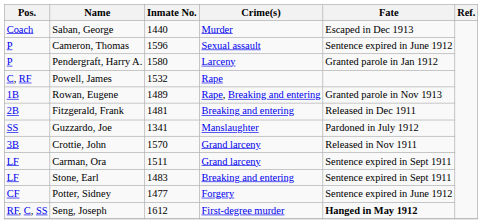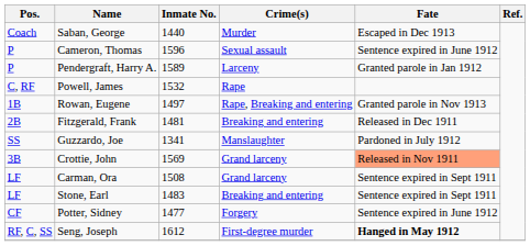 <table class="wikitable">
 <tr>
 <th>Pos.</th>
 <th>Name</th>
 <th>Inmate No.</th>
 <th>Crime(s)</th>
 <th>Fate</th>
 <th>Ref.</th>
 </tr>
 <tr>
 <td><a href='#'>Coach</a></td>
 <td>Saban, George</td>
 <td>1440</td>
 <td><a href='#'>Murder</a></td>
 <td>Escaped in Dec 1913</td>
 <td rowspan=12></td>
 </tr>
 <tr>
 <td><a href='#'>P</a></td>
 <td>Cameron, Thomas</td>
 <td>1596</td>
 <td><a href='#'>Sexual assault</a></td>
 <td>Sentence expired in June 1912</td>
 </tr>
 <tr>
 <td><a href='#'>P</a></td>
 <td>Pendergraft, Harry A.</td>
-<td>1580</td>
+<td>1589</td>
 <td><a href='#'>Larceny</a></td>
 <td>Granted parole in Jan 1912</td>
 </tr>
 <tr>
 <td><a href='#'>C</a>, <a href='#'>RF</a></td>
 <td>Powell, James</td>
 <td>1532</td>
 <td><a href='#'>Rape</a></td>
 </tr>
 <tr>
 <td><a href='#'>1B</a></td>
 <td>Rowan, Eugene</td>
-<td>1489</td>
+<td>1497</td>
 <td><a href='#'>Rape</a>, <a href='#'>Breaking and entering</a></td>
 <td>Granted parole in Nov 1913</td>
 </tr>
 <tr>
 <td><a href='#'>2B</a></td>
 <td>Fitzgerald, Frank</td>
 <td>1481</td>
 <td><a href='#'>Breaking and entering</a></td>
 <td>Released in Dec 1911</td>
 </tr>
 <tr>
 <td><a href='#'>SS</a></td>
 <td>Guzzardo, Joe</td>
 <td>1341</td>
 <td><a href='#'>Manslaughter</a></td>
 <td>Pardoned in July 1912</td>
 </tr>
 <tr>
 <td><a href='#'>3B</a></td>
 <td>Crottie, John</td>
-<td>1570</td>
+<td>1569</td>
 <td><a href='#'>Grand larceny</a></td>
-<td>Released in Nov 1911</td>
+<td style="background: lightsalmon;">Released in Nov 1911</td>
 </tr>
 <tr>
 <td><a href='#'>LF</a></td>
 <td>Carman, Ora</td>
-<td>1511</td>
+<td>1508</td>
 <td><a href='#'>Grand larceny</a></td>
 <td>Sentence expired in Sept 1911</td>
 </tr>
 <tr>
 <td><a href='#'>LF</a></td>
 <td>Stone, Earl</td>
 <td>1483</td>
 <td><a href='#'>Breaking and entering</a></td>
 <td>Sentence expired in Sept 1911</td>
 </tr>
 <tr>
 <td><a href='#'>CF</a></td>
 <td>Potter, Sidney</td>
 <td>1477</td>
 <td><a href='#'>Forgery</a></td>
 <td>Sentence expired in June 1912</td>
 </tr>
 <tr>
 <td><a href='#'>RF</a>, <a href='#'>C</a>, <a href='#'>SS</a></td>
 <td>Seng, Joseph</td>
 <td>1612</td>
 <td><a href='#'>First-degree murder</a></td>
 <td><strong>Hanged in May 1912</strong></td>
 </tr>
 <tr>
 </tr>
 </table>
